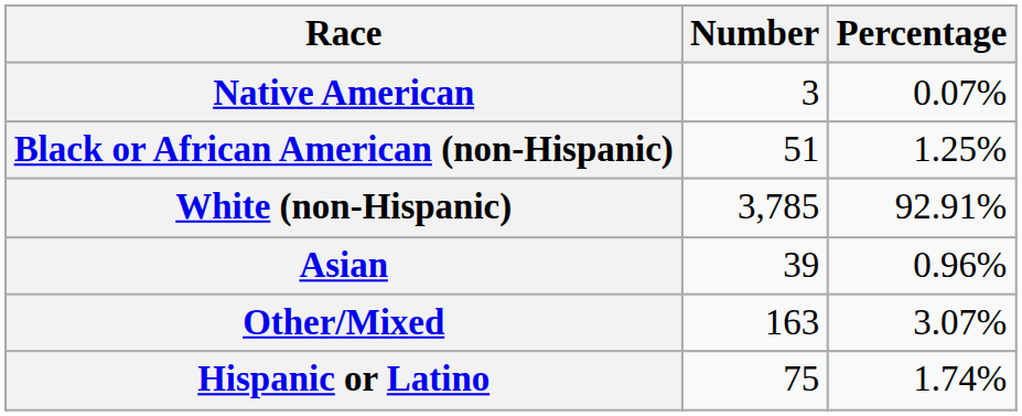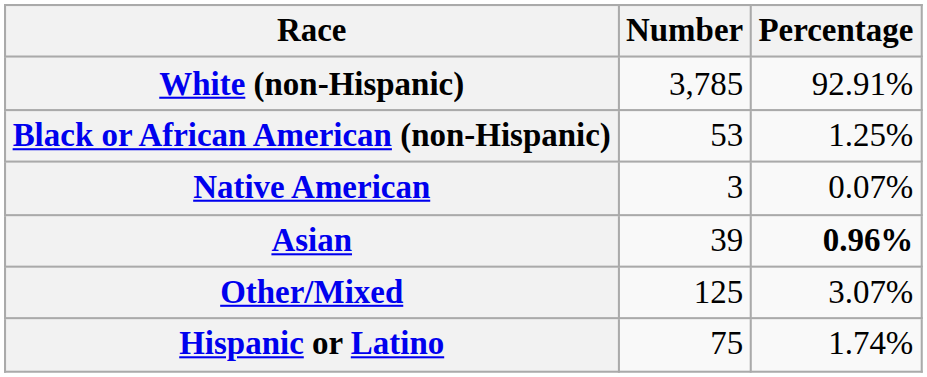 <table class="wikitable" style="text-align:right">
 <tr>
 <th scope="col">Race</th>
 <th scope="col">Number</th>
 <th scope="col">Percentage</th>
 </tr>
 <tr>
+<th scope="row"><a href='#'>White</a> (non-Hispanic)</th>
+<td>3,785</td>
+<td>92.91%</td>
+</tr>
+<tr>
+<th scope="row"><a href='#'>Black or African American</a> (non-Hispanic)</th>
+<td>53</td>
+<td>1.25%</td>
+</tr>
+<tr>
 <th scope="row"><a href='#'>Native American</a></th>
 <td>3</td>
 <td>0.07%</td>
 </tr>
 <tr>
-<th scope="row"><a href='#'>Black or African American</a> (non-Hispanic)</th>
-<td>51</td>
-<td>1.25%</td>
-</tr>
-<tr>
-<th scope="row"><a href='#'>White</a> (non-Hispanic)</th>
-<td>3,785</td>
-<td>92.91%</td>
-</tr>
-<tr>
 <th scope="row"><a href='#'>Asian</a></th>
 <td>39</td>
-<td>0.96%</td>
+<td><strong>0.96%</strong></td>
 </tr>
 <tr>
 <th scope="row"><a href='#'>Other/Mixed</a></th>
-<td>163</td>
+<td>125</td>
 <td>3.07%</td>
 </tr>
 <tr>
 <th scope="row"><a href='#'>Hispanic</a> or <a href='#'>Latino</a></th>
 <td>75</td>
 <td>1.74%</td>
 </tr>
 </table>
